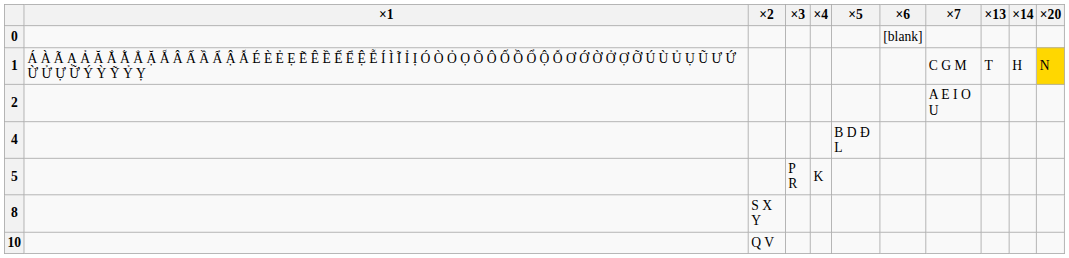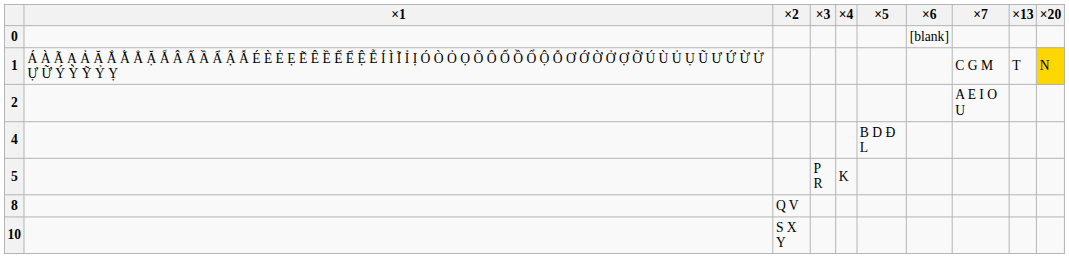 <table class="wikitable floatright">
 <tr>
 <th></th>
 <th>×1</th>
 <th>×2</th>
 <th>×3</th>
 <th>×4</th>
 <th>×5</th>
 <th>×6</th>
 <th>×7</th>
 <th>×13</th>
-<th>×14</th>
 <th>×20</th>
 </tr>
 <tr>
 <th>0</th>
 <td></td>
 <td></td>
 <td></td>
 <td></td>
 <td></td>
 <td>[blank]</td>
-<td></td>
 <td></td>
 <td></td>
 <td></td>
 </tr>
 <tr>
 <th>1</th>
 <td>Á À Ã Ạ Ả Ă Ắ Ằ Ẳ Ặ Ẵ Â Ấ Ầ Ẩ Ậ Ẫ É È Ẻ Ẹ Ẽ Ê Ề Ế Ể Ệ Ễ Í Ì Ĩ Ỉ Ị Ó Ò Ỏ Ọ Õ Ô Ố Ồ Ổ Ộ Ỗ Ơ Ớ Ờ Ở Ợ Ỡ Ú Ù Ủ Ụ Ũ Ư Ứ Ừ Ử Ự Ữ Ý Ỳ Ỹ Ỷ Ỵ</td>
 <td></td>
 <td></td>
 <td></td>
 <td></td>
 <td></td>
 <td>C G M</td>
 <td>T</td>
-<td>H</td>
 <td style="background: gold;">N</td>
 </tr>
 <tr>
 <th>2</th>
 <td></td>
 <td></td>
 <td></td>
 <td></td>
 <td></td>
 <td></td>
 <td>A E I O U</td>
 <td></td>
 <td></td>
-<td></td>
 </tr>
 <tr>
 <th>4</th>
 <td></td>
 <td></td>
 <td></td>
 <td></td>
 <td>B D Đ L</td>
-<td></td>
 <td></td>
 <td></td>
 <td></td>
 <td></td>
 </tr>
 <tr>
 <th>5</th>
 <td></td>
 <td></td>
 <td>P R</td>
 <td>K</td>
 <td></td>
 <td></td>
 <td></td>
 <td></td>
 <td></td>
-<td></td>
 </tr>
 <tr>
 <th>8</th>
 <td></td>
-<td>S X Y</td>
-<td></td>
+<td>Q V</td>
 <td></td>
 <td></td>
 <td></td>
 <td></td>
 <td></td>
 <td></td>
 <td></td>
 </tr>
 <tr>
 <th>10</th>
 <td></td>
-<td>Q V</td>
-<td></td>
+<td>S X Y</td>
 <td></td>
 <td></td>
 <td></td>
 <td></td>
 <td></td>
 <td></td>
 <td></td>
 </tr>
 </table>
